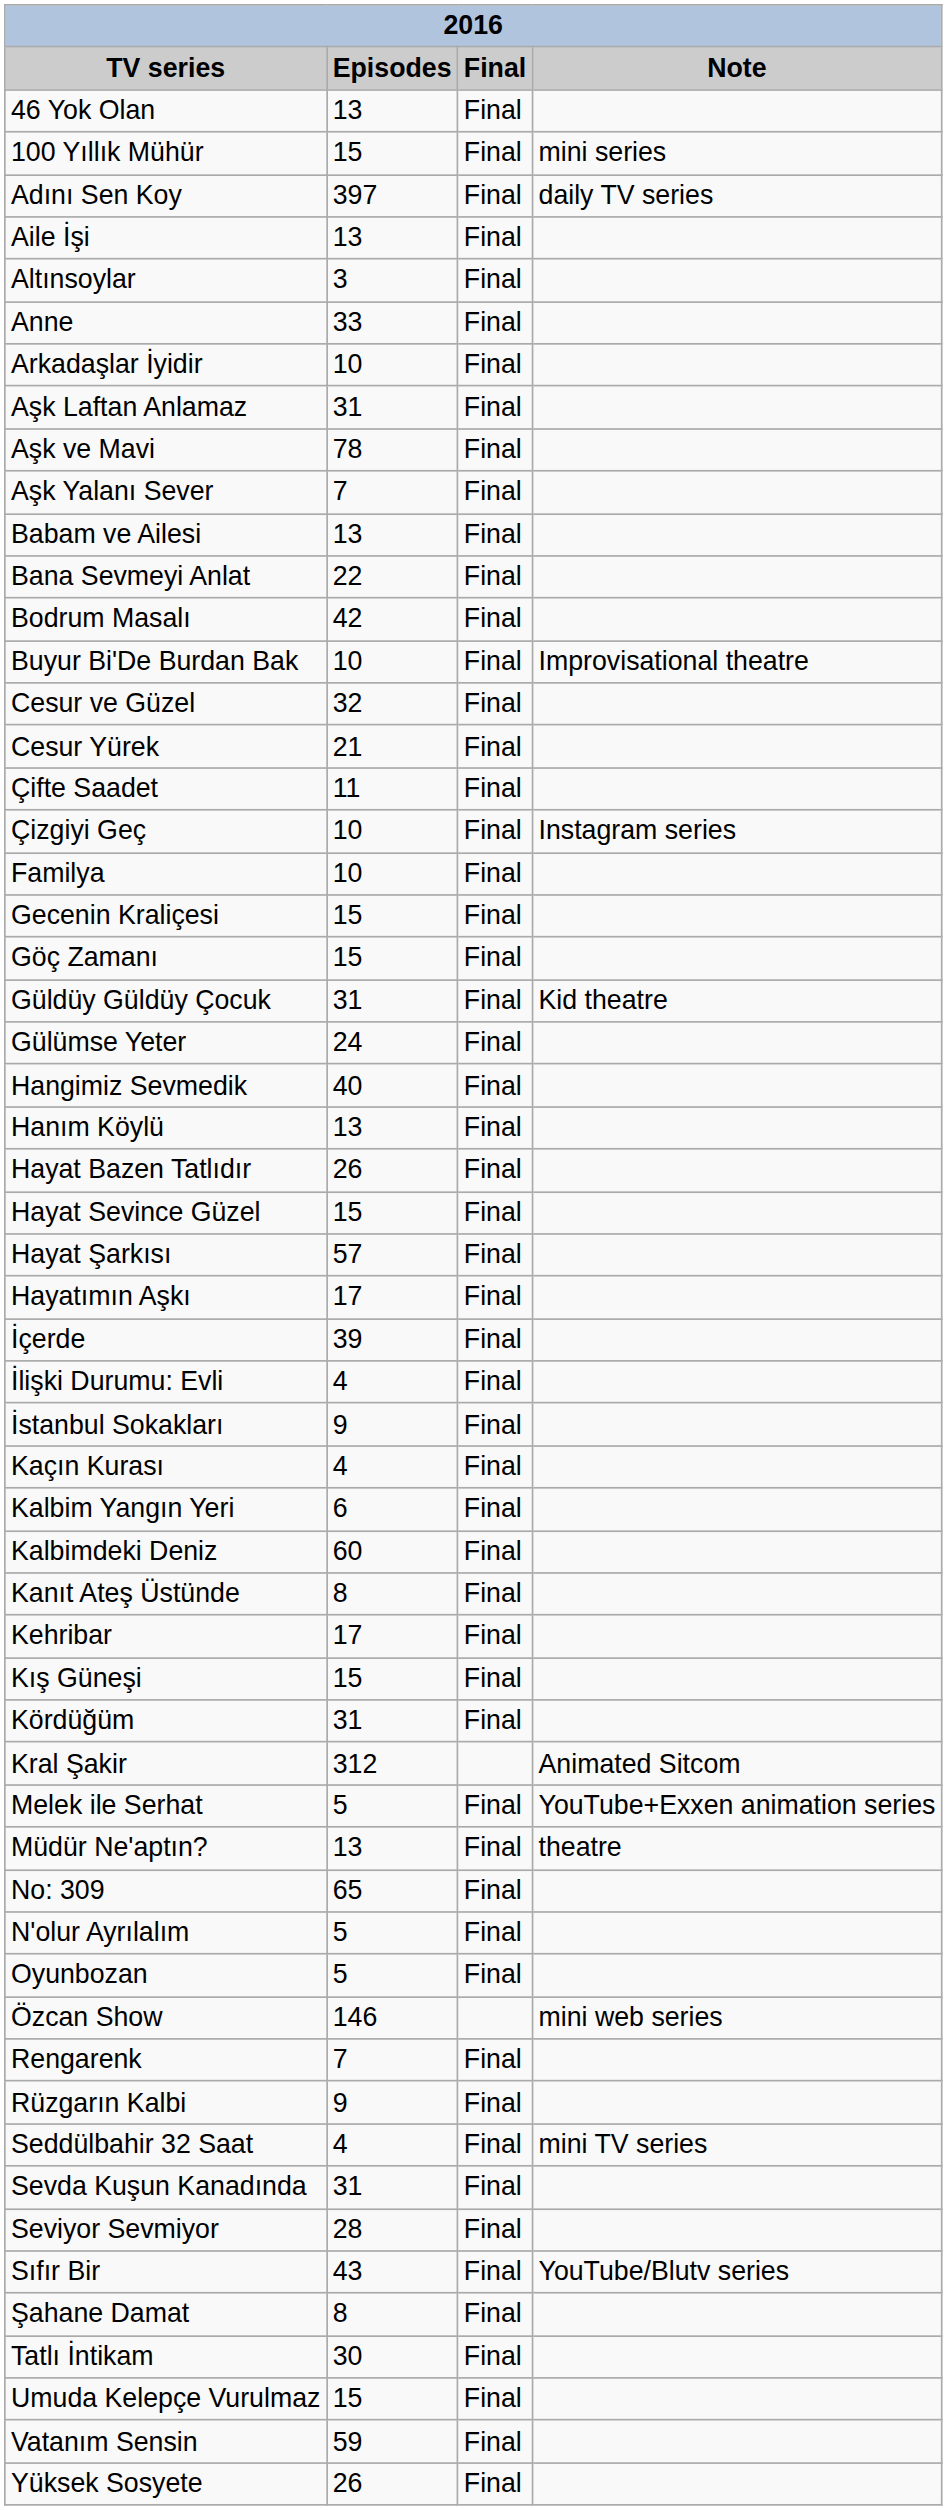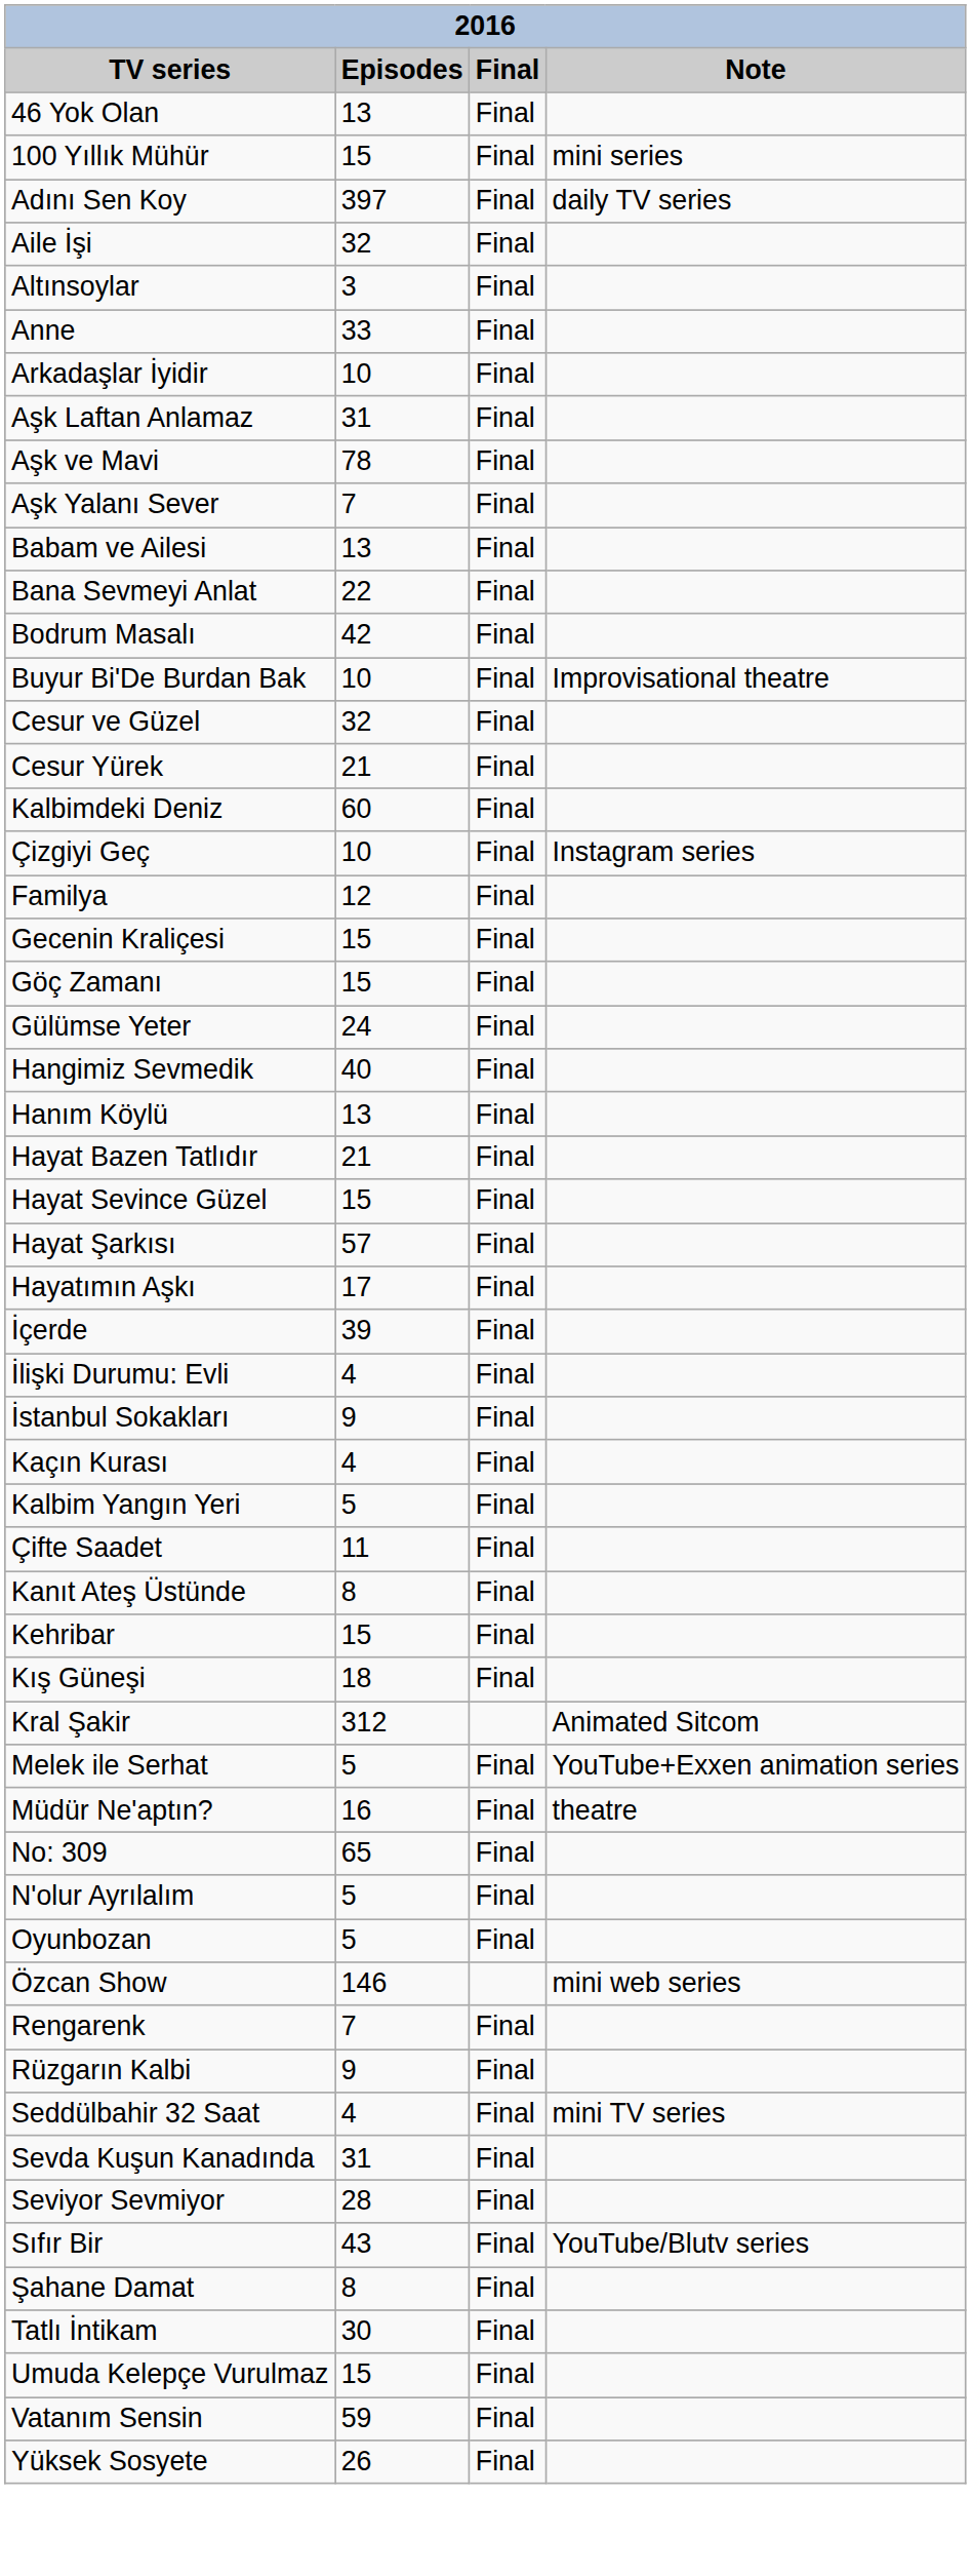 <table class="wikitable sortable">
 <tr>
 <th colspan="4" style="background-color:LightSteelBlue">2016</th>
 </tr>
 <tr>
 <th style="background-color:#CCCCCC">TV series</th>
 <th style="background-color:#CCCCCC">Episodes</th>
 <th style="background-color:#CCCCCC">Final</th>
 <th style="background-color:#CCCCCC">Note</th>
 </tr>
 <tr>
 <td>46 Yok Olan</td>
 <td>13</td>
 <td>Final</td>
 <td></td>
 </tr>
 <tr>
 <td>100 Yıllık Mühür</td>
 <td>15</td>
 <td>Final</td>
 <td>mini series</td>
 </tr>
 <tr>
 <td>Adını Sen Koy</td>
 <td>397</td>
 <td>Final</td>
 <td>daily TV series</td>
 </tr>
 <tr>
 <td>Aile İşi</td>
-<td>13</td>
+<td>32</td>
 <td>Final</td>
 <td></td>
 </tr>
 <tr>
 <td>Altınsoylar</td>
 <td>3</td>
 <td>Final</td>
 <td></td>
 </tr>
 <tr>
 <td>Anne</td>
 <td>33</td>
 <td>Final</td>
 <td></td>
 </tr>
 <tr>
 <td>Arkadaşlar İyidir</td>
 <td>10</td>
 <td>Final</td>
 <td></td>
 </tr>
 <tr>
 <td>Aşk Laftan Anlamaz</td>
 <td>31</td>
 <td>Final</td>
 <td></td>
 </tr>
 <tr>
 <td>Aşk ve Mavi</td>
 <td>78</td>
 <td>Final</td>
 <td></td>
 </tr>
 <tr>
 <td>Aşk Yalanı Sever</td>
 <td>7</td>
 <td>Final</td>
 <td></td>
 </tr>
 <tr>
 <td>Babam ve Ailesi</td>
 <td>13</td>
 <td>Final</td>
 <td></td>
 </tr>
 <tr>
 <td>Bana Sevmeyi Anlat</td>
 <td>22</td>
 <td>Final</td>
 <td></td>
 </tr>
 <tr>
 <td>Bodrum Masalı</td>
 <td>42</td>
 <td>Final</td>
 <td></td>
 </tr>
 <tr>
 <td>Buyur Bi'De Burdan Bak</td>
 <td>10</td>
 <td>Final</td>
 <td>Improvisational theatre</td>
 </tr>
 <tr>
 <td>Cesur ve Güzel</td>
 <td>32</td>
 <td>Final</td>
 <td></td>
 </tr>
 <tr>
 <td>Cesur Yürek</td>
 <td>21</td>
 <td>Final</td>
 <td></td>
 </tr>
 <tr>
-<td>Çifte Saadet</td>
-<td>11</td>
+<td>Kalbimdeki Deniz</td>
+<td>60</td>
 <td>Final</td>
 <td></td>
 </tr>
 <tr>
 <td>Çizgiyi Geç</td>
 <td>10</td>
 <td>Final</td>
 <td>Instagram series</td>
 </tr>
 <tr>
 <td>Familya</td>
-<td>10</td>
+<td>12</td>
 <td>Final</td>
 <td></td>
 </tr>
 <tr>
 <td>Gecenin Kraliçesi</td>
 <td>15</td>
 <td>Final</td>
 <td></td>
 </tr>
 <tr>
 <td>Göç Zamanı</td>
 <td>15</td>
 <td>Final</td>
 <td></td>
-</tr>
-<tr>
-<td>Güldüy Güldüy Çocuk</td>
-<td>31</td>
-<td>Final</td>
-<td>Kid theatre</td>
 </tr>
 <tr>
 <td>Gülümse Yeter</td>
 <td>24</td>
 <td>Final</td>
 <td></td>
 </tr>
 <tr>
 <td>Hangimiz Sevmedik</td>
 <td>40</td>
 <td>Final</td>
 <td></td>
 </tr>
 <tr>
 <td>Hanım Köylü</td>
 <td>13</td>
 <td>Final</td>
 <td></td>
 </tr>
 <tr>
 <td>Hayat Bazen Tatlıdır</td>
-<td>26</td>
+<td>21</td>
 <td>Final</td>
 <td></td>
 </tr>
 <tr>
 <td>Hayat Sevince Güzel</td>
 <td>15</td>
 <td>Final</td>
 <td></td>
 </tr>
 <tr>
 <td>Hayat Şarkısı</td>
 <td>57</td>
 <td>Final</td>
 <td></td>
 </tr>
 <tr>
 <td>Hayatımın Aşkı</td>
 <td>17</td>
 <td>Final</td>
 <td></td>
 </tr>
 <tr>
 <td>İçerde</td>
 <td>39</td>
 <td>Final</td>
 <td></td>
 </tr>
 <tr>
 <td>İlişki Durumu: Evli</td>
 <td>4</td>
 <td>Final</td>
 <td></td>
 </tr>
 <tr>
 <td>İstanbul Sokakları</td>
 <td>9</td>
 <td>Final</td>
 <td></td>
 </tr>
 <tr>
 <td>Kaçın Kurası</td>
 <td>4</td>
 <td>Final</td>
 <td></td>
 </tr>
 <tr>
 <td>Kalbim Yangın Yeri</td>
-<td>6</td>
+<td>5</td>
 <td>Final</td>
 <td></td>
 </tr>
 <tr>
-<td>Kalbimdeki Deniz</td>
-<td>60</td>
+<td>Çifte Saadet</td>
+<td>11</td>
 <td>Final</td>
 <td></td>
 </tr>
 <tr>
 <td>Kanıt Ateş Üstünde</td>
 <td>8</td>
 <td>Final</td>
 <td></td>
 </tr>
 <tr>
 <td>Kehribar</td>
-<td>17</td>
+<td>15</td>
 <td>Final</td>
 <td></td>
 </tr>
 <tr>
 <td>Kış Güneşi</td>
-<td>15</td>
-<td>Final</td>
-<td></td>
-</tr>
-<tr>
-<td>Kördüğüm</td>
-<td>31</td>
+<td>18</td>
 <td>Final</td>
 <td></td>
 </tr>
 <tr>
 <td>Kral Şakir</td>
 <td>312</td>
 <td></td>
 <td>Animated Sitcom</td>
 </tr>
 <tr>
 <td>Melek ile Serhat</td>
 <td>5</td>
 <td>Final</td>
 <td>YouTube+Exxen animation series</td>
 </tr>
 <tr>
 <td>Müdür Ne'aptın?</td>
-<td>13</td>
+<td>16</td>
 <td>Final</td>
 <td>theatre</td>
 </tr>
 <tr>
 <td>No: 309</td>
 <td>65</td>
 <td>Final</td>
 <td></td>
 </tr>
 <tr>
 <td>N'olur Ayrılalım</td>
 <td>5</td>
 <td>Final</td>
 <td></td>
 </tr>
 <tr>
 <td>Oyunbozan</td>
 <td>5</td>
 <td>Final</td>
 <td></td>
 </tr>
 <tr>
 <td>Özcan Show</td>
 <td>146</td>
 <td></td>
 <td>mini web series</td>
 </tr>
 <tr>
 <td>Rengarenk</td>
 <td>7</td>
 <td>Final</td>
 <td></td>
 </tr>
 <tr>
 <td>Rüzgarın Kalbi</td>
 <td>9</td>
 <td>Final</td>
 <td></td>
 </tr>
 <tr>
 <td>Seddülbahir 32 Saat</td>
 <td>4</td>
 <td>Final</td>
 <td>mini TV series</td>
 </tr>
 <tr>
 <td>Sevda Kuşun Kanadında</td>
 <td>31</td>
 <td>Final</td>
 <td></td>
 </tr>
 <tr>
 <td>Seviyor Sevmiyor</td>
 <td>28</td>
 <td>Final</td>
 <td></td>
 </tr>
 <tr>
 <td>Sıfır Bir</td>
 <td>43</td>
 <td>Final</td>
 <td>YouTube/Blutv series</td>
 </tr>
 <tr>
 <td>Şahane Damat</td>
 <td>8</td>
 <td>Final</td>
 <td></td>
 </tr>
 <tr>
 <td>Tatlı İntikam</td>
 <td>30</td>
 <td>Final</td>
 <td></td>
 </tr>
 <tr>
 <td>Umuda Kelepçe Vurulmaz</td>
 <td>15</td>
 <td>Final</td>
 <td></td>
 </tr>
 <tr>
 <td>Vatanım Sensin</td>
 <td>59</td>
 <td>Final</td>
 <td></td>
 </tr>
 <tr>
 <td>Yüksek Sosyete</td>
 <td>26</td>
 <td>Final</td>
 <td></td>
 </tr>
 </table>
